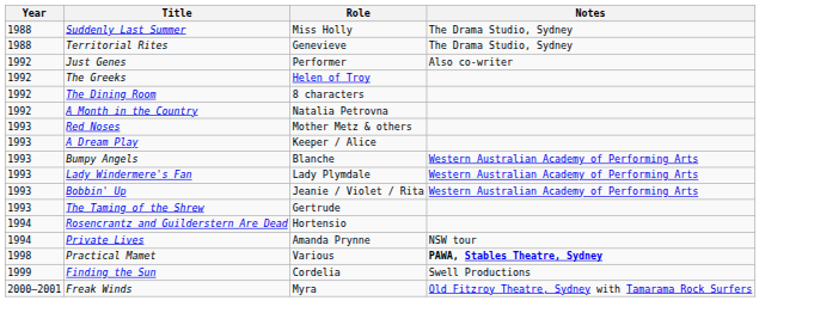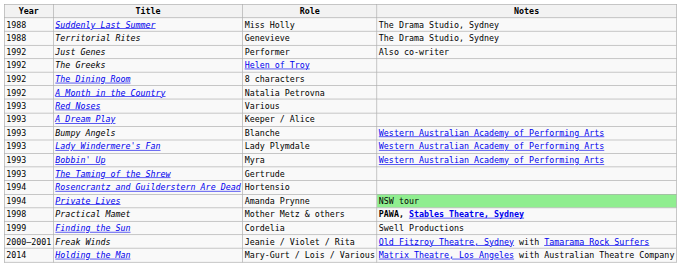 <table class="wikitable sortable">
 <tr>
 <th>Year</th>
 <th>Title</th>
 <th>Role</th>
 <th>Notes</th>
 </tr>
 <tr>
 <td>1988</td>
 <td><em><a href='#'>Suddenly Last Summer</a></em></td>
 <td>Miss Holly</td>
 <td>The Drama Studio, Sydney</td>
 </tr>
 <tr>
 <td>1988</td>
 <td><em>Territorial Rites</em></td>
 <td>Genevieve</td>
 <td>The Drama Studio, Sydney</td>
 </tr>
 <tr>
 <td>1992</td>
 <td><em>Just Genes</em></td>
 <td>Performer</td>
 <td>Also co-writer</td>
 </tr>
 <tr>
 <td>1992</td>
 <td><em>The Greeks</em></td>
 <td><a href='#'>Helen of Troy</a></td>
 <td></td>
 </tr>
 <tr>
 <td>1992</td>
 <td><em><a href='#'>The Dining Room</a></em></td>
 <td>8 characters</td>
 <td></td>
 </tr>
 <tr>
 <td>1992</td>
 <td><em><a href='#'>A Month in the Country</a></em></td>
 <td>Natalia Petrovna</td>
 <td></td>
 </tr>
 <tr>
 <td>1993</td>
 <td><em><a href='#'>Red Noses</a></em></td>
-<td>Mother Metz & others</td>
+<td>Various</td>
 <td></td>
 </tr>
 <tr>
 <td>1993</td>
 <td><em><a href='#'>A Dream Play</a></em></td>
 <td>Keeper / Alice</td>
 <td></td>
 </tr>
 <tr>
 <td>1993</td>
 <td><em>Bumpy Angels</em></td>
 <td>Blanche</td>
 <td><a href='#'>Western Australian Academy of Performing Arts</a></td>
 </tr>
 <tr>
 <td>1993</td>
 <td><em><a href='#'>Lady Windermere's Fan</a></em></td>
 <td>Lady Plymdale</td>
 <td><a href='#'>Western Australian Academy of Performing Arts</a></td>
 </tr>
 <tr>
 <td>1993</td>
 <td><em><a href='#'>Bobbin' Up</a></em></td>
-<td>Jeanie / Violet / Rita</td>
+<td>Myra</td>
 <td><a href='#'>Western Australian Academy of Performing Arts</a></td>
 </tr>
 <tr>
 <td>1993</td>
 <td><em><a href='#'>The Taming of the Shrew</a></em></td>
 <td>Gertrude</td>
 <td></td>
 </tr>
 <tr>
 <td>1994</td>
 <td><em><a href='#'>Rosencrantz and Guilderstern Are Dead</a></em></td>
 <td>Hortensio</td>
 <td></td>
 </tr>
 <tr>
 <td>1994</td>
 <td><em><a href='#'>Private Lives</a></em></td>
 <td>Amanda Prynne</td>
-<td>NSW tour</td>
+<td style="background: lightgreen;">NSW tour</td>
 </tr>
 <tr>
 <td>1998</td>
 <td><em>Practical Mamet</em></td>
-<td>Various</td>
+<td>Mother Metz & others</td>
 <td><strong>PAWA, <a href='#'>Stables Theatre, Sydney</a></strong></td>
 </tr>
 <tr>
 <td>1999</td>
 <td><em><a href='#'>Finding the Sun</a></em></td>
 <td>Cordelia</td>
 <td>Swell Productions</td>
 </tr>
 <tr>
 <td>2000–2001</td>
 <td><em>Freak Winds</em></td>
-<td>Myra</td>
+<td>Jeanie / Violet / Rita</td>
 <td><a href='#'>Old Fitzroy Theatre, Sydney</a> with <a href='#'>Tamarama Rock Surfers</a></td>
 </tr>
+<tr>
+<td>2014</td>
+<td><em><a href='#'>Holding the Man</a></em></td>
+<td>Mary-Gurt / Lois / Various</td>
+<td><a href='#'>Matrix Theatre, Los Angeles</a> with Australian Theatre Company</td>
+</tr>
 </table>
